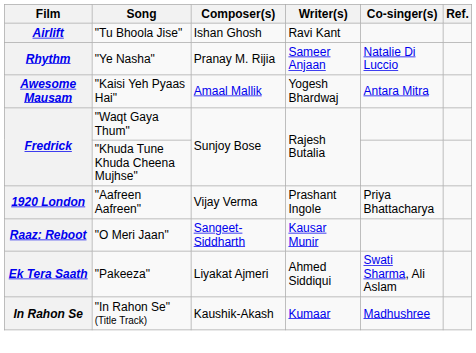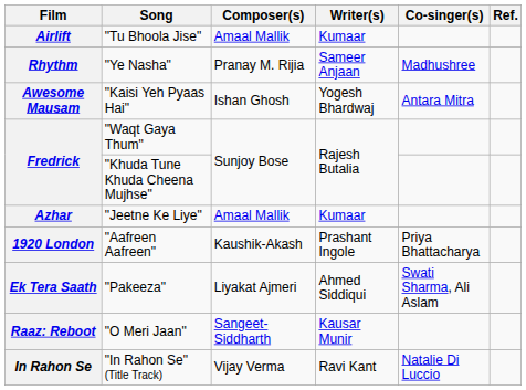 <table class="wikitable plainrowheaders" width="100%" textcolor:#000;">
 <tr>
 <th scope="col" width=20%><strong>Film</strong></th>
 <th scope="col" width=23%><strong>Song</strong></th>
 <th scope="col" width=21%><strong>Composer(s)</strong></th>
 <th scope="col" width=17%><strong>Writer(s)</strong></th>
 <th scope="col" width=18%><strong>Co-singer(s)</strong></th>
 <th scope="col" width=1%><strong>Ref.</strong></th>
 </tr>
 <tr>
 <th scope="row"><em><a href='#'>Airlift</a></em></th>
 <td>"Tu Bhoola Jise"</td>
-<td>Ishan Ghosh</td>
-<td>Ravi Kant</td>
+<td><a href='#'>Amaal Mallik</a></td>
+<td><a href='#'>Kumaar</a></td>
 <td></td>
 <td></td>
 </tr>
 <tr>
 <th scope="row"><em><a href='#'>Rhythm</a></em></th>
 <td>"Ye Nasha"</td>
 <td>Pranay M. Rijia</td>
 <td><a href='#'>Sameer Anjaan</a></td>
-<td><a href='#'>Natalie Di Luccio</a></td>
+<td><a href='#'>Madhushree</a></td>
 <td></td>
 </tr>
 <tr>
 <th scope="row"><em><a href='#'>Awesome Mausam</a></em></th>
 <td>"Kaisi Yeh Pyaas Hai"</td>
-<td><a href='#'>Amaal Mallik</a></td>
+<td>Ishan Ghosh</td>
 <td>Yogesh Bhardwaj</td>
 <td><a href='#'>Antara Mitra</a></td>
 <td></td>
 </tr>
 <tr>
 <th scope="row" rowspan="2"><em><a href='#'>Fredrick</a></em></th>
 <td>"Waqt Gaya Thum"</td>
 <td rowspan="2">Sunjoy Bose</td>
 <td rowspan="2">Rajesh Butalia</td>
 <td></td>
 <td></td>
 </tr>
 <tr>
 <td>"Khuda Tune Khuda Cheena Mujhse"</td>
 <td></td>
 <td></td>
 </tr>
 <tr>
+<th scope="row"><em><a href='#'>Azhar</a></em></th>
+<td>"Jeetne Ke Liye"</td>
+<td><a href='#'>Amaal Mallik</a></td>
+<td><a href='#'>Kumaar</a></td>
+<td></td>
+<td></td>
+</tr>
+<tr>
 <th scope="row"><em><a href='#'>1920 London</a></em></th>
 <td>"Aafreen Aafreen"</td>
-<td>Vijay Verma</td>
+<td>Kaushik-Akash</td>
 <td>Prashant Ingole</td>
 <td>Priya Bhattacharya</td>
+<td></td>
+</tr>
+<tr>
+<th scope="row"><em><a href='#'>Ek Tera Saath</a></em></th>
+<td>"Pakeeza"</td>
+<td>Liyakat Ajmeri</td>
+<td>Ahmed Siddiqui</td>
+<td><a href='#'>Swati Sharma</a>, Ali Aslam</td>
 <td></td>
 </tr>
 <tr>
 <th scope="row"><em><a href='#'>Raaz: Reboot</a></em></th>
 <td>"O Meri Jaan"</td>
 <td><a href='#'>Sangeet-Siddharth</a></td>
 <td><a href='#'>Kausar Munir</a></td>
 <td></td>
 <td></td>
 </tr>
 <tr>
-<th scope="row"><em><a href='#'>Ek Tera Saath</a></em></th>
-<td>"Pakeeza"</td>
-<td>Liyakat Ajmeri</td>
-<td>Ahmed Siddiqui</td>
-<td><a href='#'>Swati Sharma</a>, Ali Aslam</td>
-<td></td>
-</tr>
-<tr>
 <th scope="row"><em>In Rahon Se</em></th>
 <td>"In Rahon Se"<br><small>(Title Track)</small></td>
-<td>Kaushik-Akash</td>
-<td><a href='#'>Kumaar</a></td>
-<td><a href='#'>Madhushree</a></td>
+<td>Vijay Verma</td>
+<td>Ravi Kant</td>
+<td><a href='#'>Natalie Di Luccio</a></td>
 <td></td>
 </tr>
 </table>
